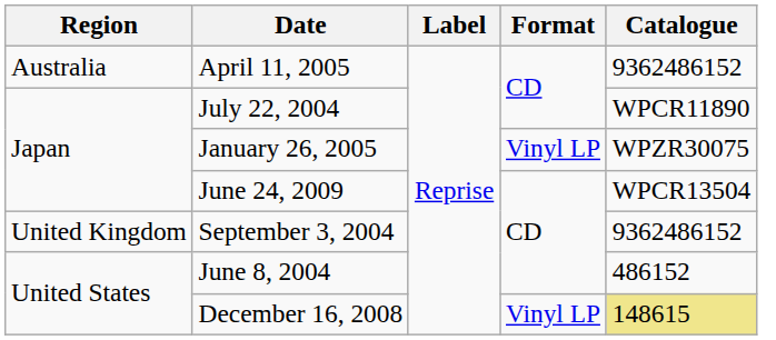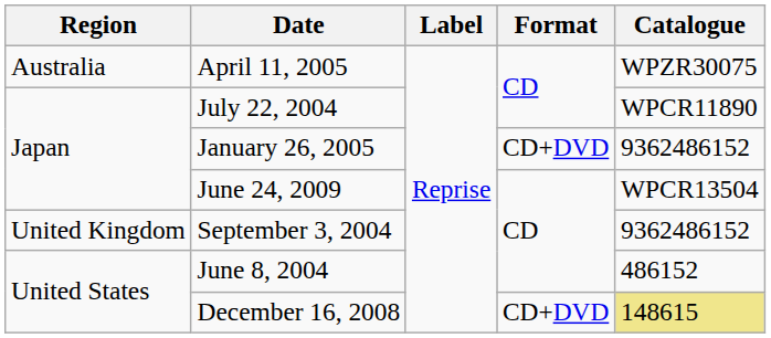 <table class="wikitable">
 <tr>
 <th>Region</th>
 <th>Date</th>
 <th>Label</th>
 <th>Format</th>
 <th>Catalogue</th>
 </tr>
 <tr>
 <td>Australia</td>
 <td>April 11, 2005</td>
 <td rowspan="7"><a href='#'>Reprise</a></td>
 <td rowspan="2"><a href='#'>CD</a></td>
-<td>9362486152</td>
+<td>WPZR30075</td>
 </tr>
 <tr>
 <td rowspan="3">Japan</td>
 <td>July 22, 2004</td>
 <td>WPCR11890</td>
 </tr>
 <tr>
 <td>January 26, 2005</td>
-<td><a href='#'>Vinyl LP</a></td>
-<td>WPZR30075</td>
+<td>CD+<a href='#'>DVD</a></td>
+<td>9362486152</td>
 </tr>
 <tr>
 <td>June 24, 2009</td>
 <td rowspan="3">CD</td>
 <td>WPCR13504</td>
 </tr>
 <tr>
 <td>United Kingdom</td>
 <td>September 3, 2004</td>
 <td>9362486152</td>
 </tr>
 <tr>
 <td rowspan="2">United States</td>
 <td>June 8, 2004</td>
 <td>486152</td>
 </tr>
 <tr>
 <td>December 16, 2008</td>
-<td><a href='#'>Vinyl LP</a></td>
+<td>CD+<a href='#'>DVD</a></td>
 <td style="background: khaki;">148615</td>
 </tr>
 </table>
